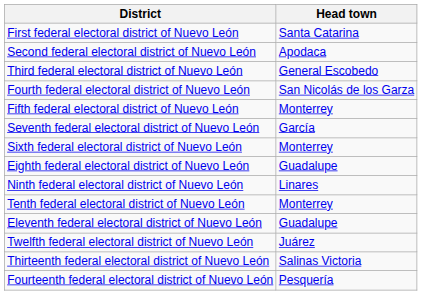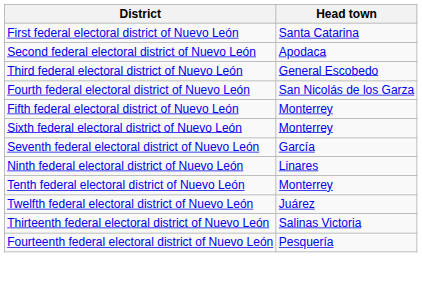 <table class="wikitable" border="1">
 <tr style="background:#efefef;">
 <th><strong>District</strong></th>
 <th><strong>Head town</strong></th>
 </tr>
 <tr>
 <td><a href='#'>First federal electoral district of Nuevo León</a></td>
 <td><a href='#'>Santa Catarina</a></td>
 </tr>
 <tr>
 <td><a href='#'>Second federal electoral district of Nuevo León</a></td>
 <td><a href='#'>Apodaca</a></td>
 </tr>
 <tr>
 <td><a href='#'>Third federal electoral district of Nuevo León</a></td>
 <td><a href='#'>General Escobedo</a></td>
 </tr>
 <tr>
 <td><a href='#'>Fourth federal electoral district of Nuevo León</a></td>
 <td><a href='#'>San Nicolás de los Garza</a></td>
 </tr>
 <tr>
 <td><a href='#'>Fifth federal electoral district of Nuevo León</a></td>
 <td><a href='#'>Monterrey</a></td>
 </tr>
 <tr>
-<td><a href='#'>Seventh federal electoral district of Nuevo León</a></td>
-<td><a href='#'>García</a></td>
-</tr>
-<tr>
 <td><a href='#'>Sixth federal electoral district of Nuevo León</a></td>
 <td><a href='#'>Monterrey</a></td>
 </tr>
 <tr>
-<td><a href='#'>Eighth federal electoral district of Nuevo León</a></td>
-<td><a href='#'>Guadalupe</a></td>
+<td><a href='#'>Seventh federal electoral district of Nuevo León</a></td>
+<td><a href='#'>García</a></td>
 </tr>
 <tr>
 <td><a href='#'>Ninth federal electoral district of Nuevo León</a></td>
 <td><a href='#'>Linares</a></td>
 </tr>
 <tr>
 <td><a href='#'>Tenth federal electoral district of Nuevo León</a></td>
 <td><a href='#'>Monterrey</a></td>
-</tr>
-<tr>
-<td><a href='#'>Eleventh federal electoral district of Nuevo León</a></td>
-<td><a href='#'>Guadalupe</a></td>
 </tr>
 <tr>
 <td><a href='#'>Twelfth federal electoral district of Nuevo León</a></td>
 <td><a href='#'>Juárez</a></td>
 </tr>
 <tr>
 <td><a href='#'>Thirteenth federal electoral district of Nuevo León</a></td>
 <td><a href='#'>Salinas Victoria</a></td>
 </tr>
 <tr>
 <td><a href='#'>Fourteenth federal electoral district of Nuevo León</a></td>
 <td><a href='#'>Pesquería</a></td>
 </tr>
 </table>
